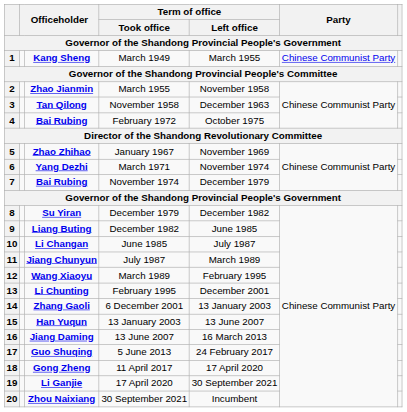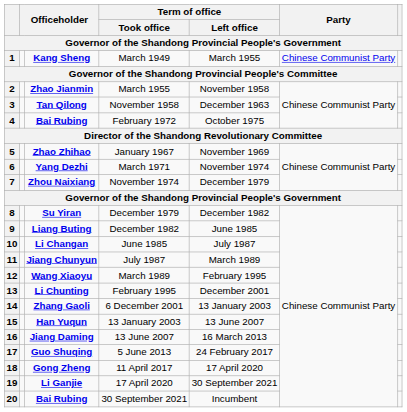 <table class="wikitable" style="text-align:center">
 <tr>
 <th rowspan="2"></th>
 <th colspan="2" rowspan="2">Officeholder</th>
 <th colspan="2">Term of office</th>
 <th rowspan="2">Party</th>
 <th rowspan="2"></th>
 </tr>
 <tr>
 <th>Took office</th>
 <th>Left office</th>
 </tr>
 <tr>
 <th colspan="7">Governor of the Shandong Provincial People's Government</th>
 </tr>
 <tr>
 <th>1</th>
 <td></td>
 <td><strong><a href='#'>Kang Sheng</a></strong><br></td>
 <td>March 1949</td>
 <td>March 1955</td>
 <td><a href='#'>Chinese Communist Party</a></td>
 <td></td>
 </tr>
 <tr>
 <th colspan="7">Governor of the Shandong Provincial People's Committee</th>
 </tr>
 <tr>
 <th>2</th>
 <td></td>
 <td><strong><a href='#'>Zhao Jianmin</a></strong><br></td>
 <td>March 1955</td>
 <td>November 1958</td>
 <td rowspan="3">Chinese Communist Party</td>
 <td></td>
 </tr>
 <tr>
 <th>3</th>
 <td></td>
 <td><strong><a href='#'>Tan Qilong</a></strong><br></td>
 <td>November 1958</td>
 <td>December 1963</td>
 <td></td>
 </tr>
 <tr>
 <th>4</th>
 <td></td>
 <td><strong><a href='#'>Bai Rubing</a></strong><br></td>
 <td>February 1972</td>
 <td>October 1975</td>
 <td></td>
 </tr>
 <tr>
 <th colspan="7">Director of the Shandong Revolutionary Committee</th>
 </tr>
 <tr>
 <th>5</th>
 <td></td>
 <td><strong><a href='#'>Zhao Zhihao</a></strong><br></td>
 <td>January 1967</td>
 <td>November 1969</td>
 <td rowspan="3">Chinese Communist Party</td>
 <td></td>
 </tr>
 <tr>
 <th>6</th>
 <td></td>
 <td><strong><a href='#'>Yang Dezhi</a></strong><br></td>
 <td>March 1971</td>
 <td>November 1974</td>
 <td></td>
 </tr>
 <tr>
 <th>7</th>
 <td></td>
-<td><a href='#'><strong>Bai Rubing</strong></a><br></td>
+<td><strong><a href='#'>Zhou Naixiang</a></strong><br></td>
 <td>November 1974</td>
 <td>December 1979</td>
 <td></td>
 </tr>
 <tr>
 <th colspan="7">Governor of the Shandong Provincial People's Government</th>
 </tr>
 <tr>
 <th>8</th>
 <td></td>
 <td><strong><a href='#'>Su Yiran</a></strong><br></td>
 <td>December 1979</td>
 <td>December 1982</td>
 <td rowspan="13">Chinese Communist Party</td>
 <td></td>
 </tr>
 <tr>
 <th>9</th>
 <td></td>
 <td><strong><a href='#'>Liang Buting</a></strong><br></td>
 <td>December 1982</td>
 <td>June 1985</td>
 <td></td>
 </tr>
 <tr>
 <th>10</th>
 <td></td>
 <td><strong><a href='#'>Li Changan</a></strong><br></td>
 <td>June 1985</td>
 <td>July 1987</td>
 <td></td>
 </tr>
 <tr>
 <th>11</th>
 <td></td>
 <td><strong><a href='#'>Jiang Chunyun</a></strong><br></td>
 <td>July 1987</td>
 <td>March 1989</td>
 <td></td>
 </tr>
 <tr>
 <th>12</th>
 <td></td>
 <td><strong><a href='#'>Wang Xiaoyu</a></strong><br></td>
 <td>March 1989</td>
 <td>February 1995</td>
 <td></td>
 </tr>
 <tr>
 <th>13</th>
 <td></td>
 <td><strong><a href='#'>Li Chunting</a></strong><br></td>
 <td>February 1995</td>
 <td>December 2001</td>
 <td></td>
 </tr>
 <tr>
 <th>14</th>
 <td></td>
 <td><strong><a href='#'>Zhang Gaoli</a></strong><br></td>
 <td>6 December 2001</td>
 <td>13 January 2003</td>
 <td></td>
 </tr>
 <tr>
 <th>15</th>
 <td></td>
 <td><strong><a href='#'>Han Yuqun</a></strong><br></td>
 <td>13 January 2003</td>
 <td>13 June 2007</td>
 <td></td>
 </tr>
 <tr>
 <th>16</th>
 <td></td>
 <td><strong><a href='#'>Jiang Daming</a></strong><br></td>
 <td>13 June 2007</td>
 <td>16 March 2013</td>
 <td></td>
 </tr>
 <tr>
 <th>17</th>
 <td></td>
 <td><strong><a href='#'>Guo Shuqing</a></strong><br></td>
 <td>5 June 2013</td>
 <td>24 February 2017</td>
 <td></td>
 </tr>
 <tr>
 <th>18</th>
 <td></td>
 <td><strong><a href='#'>Gong Zheng</a></strong><br></td>
 <td>11 April 2017</td>
 <td>17 April 2020</td>
 <td></td>
 </tr>
 <tr>
 <th>19</th>
 <td></td>
 <td><strong><a href='#'>Li Ganjie</a></strong><br></td>
 <td>17 April 2020</td>
 <td>30 September 2021</td>
 <td></td>
 </tr>
 <tr>
 <th>20</th>
 <td></td>
-<td><strong><a href='#'>Zhou Naixiang</a></strong><br></td>
+<td><a href='#'><strong>Bai Rubing</strong></a><br></td>
 <td>30 September 2021</td>
 <td>Incumbent</td>
 <td></td>
 </tr>
 </table>
